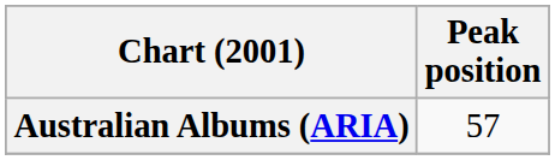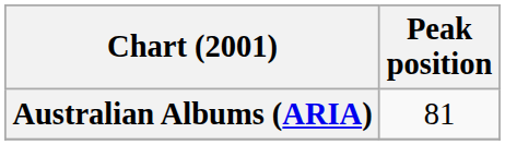 <table class="wikitable sortable plainrowheaders" style="text-align:center">
 <tr>
 <th scope="col">Chart (2001)</th>
 <th scope="col">Peak<br> position</th>
 </tr>
 <tr>
 <th scope="row">Australian Albums (<a href='#'>ARIA</a>)</th>
-<td>57</td>
+<td>81</td>
 </tr>
 <tr>
 </tr>
 <tr>
 </tr>
 <tr>
 </tr>
 <tr>
 </tr>
 <tr>
 </tr>
 <tr>
 </tr>
 <tr>
 </tr>
 </table>
